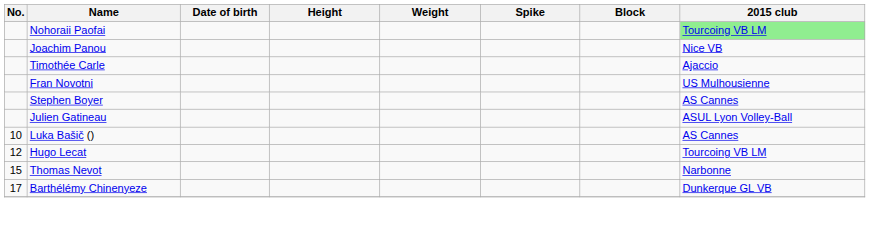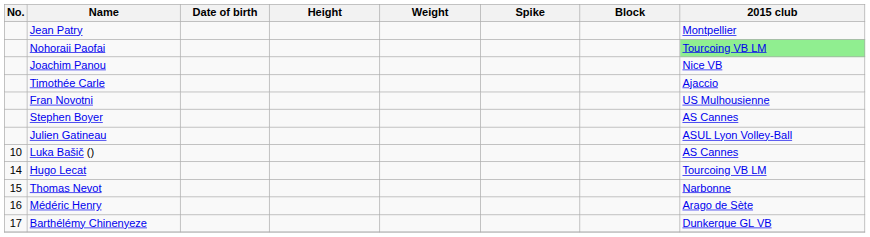 <table class="wikitable sortable" style="font-size:100%; text-align:center;">
 <tr>
 <th>No.</th>
 <th style="width:14em">Name</th>
 <th style="width:8em">Date of birth</th>
 <th style="width:10em">Height</th>
 <th style="width:9em">Weight</th>
 <th style="width:9em">Spike</th>
 <th style="width:9em">Block</th>
 <th style="width:17em">2015 club</th>
+</tr>
+<tr>
+<td></td>
+<td align=left><a href='#'>Jean Patry</a></td>
+<td align=right></td>
+<td></td>
+<td></td>
+<td></td>
+<td></td>
+<td align=left> <a href='#'>Montpellier</a></td>
 </tr>
 <tr>
 <td></td>
 <td align=left><a href='#'>Nohoraii Paofai</a></td>
 <td align=right></td>
 <td></td>
 <td></td>
 <td></td>
 <td></td>
 <td align=left style="background: lightgreen;"> <a href='#'>Tourcoing VB LM</a></td>
 </tr>
 <tr>
 <td></td>
 <td align=left><a href='#'>Joachim Panou</a></td>
 <td align=right></td>
 <td></td>
 <td></td>
 <td></td>
 <td></td>
 <td align=left> <a href='#'>Nice VB</a></td>
 </tr>
 <tr>
 <td></td>
 <td align=left><a href='#'>Timothée Carle</a></td>
 <td align=right></td>
 <td></td>
 <td></td>
 <td></td>
 <td></td>
 <td align=left> <a href='#'>Ajaccio</a></td>
 </tr>
 <tr>
 <td></td>
 <td align=left><a href='#'>Fran Novotni</a></td>
 <td align=right></td>
 <td></td>
 <td></td>
 <td></td>
 <td></td>
 <td align=left> <a href='#'>US Mulhousienne</a></td>
 </tr>
 <tr>
 <td></td>
 <td align=left><a href='#'>Stephen Boyer</a></td>
 <td align=right></td>
 <td></td>
 <td></td>
 <td></td>
 <td></td>
 <td align=left> <a href='#'>AS Cannes</a></td>
 </tr>
 <tr>
 <td></td>
 <td align=left><a href='#'>Julien Gatineau</a></td>
 <td align=right></td>
 <td></td>
 <td></td>
 <td></td>
 <td></td>
 <td align=left> <a href='#'>ASUL Lyon Volley-Ball</a></td>
 </tr>
 <tr>
 <td>10</td>
 <td align=left><a href='#'>Luka Bašič</a> ()</td>
 <td align=right></td>
 <td></td>
 <td></td>
 <td></td>
 <td></td>
 <td align=left> <a href='#'>AS Cannes</a></td>
 </tr>
 <tr>
-<td>12</td>
+<td>14</td>
 <td align=left><a href='#'>Hugo Lecat</a></td>
 <td align=right></td>
 <td></td>
 <td></td>
 <td></td>
 <td></td>
 <td align=left> <a href='#'>Tourcoing VB LM</a></td>
 </tr>
 <tr>
 <td>15</td>
 <td align=left><a href='#'>Thomas Nevot</a></td>
 <td align=right></td>
 <td></td>
 <td></td>
 <td></td>
 <td></td>
 <td align=left> <a href='#'>Narbonne</a></td>
 </tr>
 <tr>
+<td>16</td>
+<td align=left><a href='#'>Médéric Henry</a></td>
+<td align=right></td>
+<td></td>
+<td></td>
+<td></td>
+<td></td>
+<td align=left> <a href='#'>Arago de Sète</a></td>
+</tr>
+<tr>
 <td>17</td>
 <td align=left><a href='#'>Barthélémy Chinenyeze</a></td>
 <td align=right></td>
 <td></td>
 <td></td>
 <td></td>
 <td></td>
 <td align=left> <a href='#'>Dunkerque GL VB</a></td>
 </tr>
 <tr>
 </tr>
 </table>
